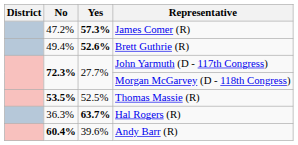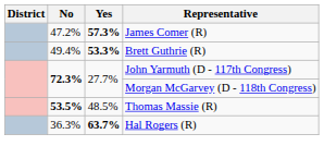 <table class=wikitable>
 <tr>
 <th>District</th>
 <th>No</th>
 <th>Yes</th>
 <th>Representative</th>
 </tr>
 <tr align=left>
 <th style="background: #B6C8D9;"></th>
 <td>47.2%</td>
 <td><strong>57.3%</strong></td>
 <td><a href='#'>James Comer</a> (R)</td>
 </tr>
 <tr align=left>
 <th style="background: #B6C8D9;"></th>
 <td>49.4%</td>
-<td><strong>52.6%</strong></td>
+<td><strong>53.3%</strong></td>
 <td><a href='#'>Brett Guthrie</a> (R)</td>
 </tr>
 <tr align=left>
 <th rowspan=2 style="background: rgb(248, 193, 190);"></th>
 <td rowspan=2><strong>72.3%</strong></td>
 <td rowspan=2>27.7%</td>
 <td><a href='#'>John Yarmuth</a> (D - <a href='#'>117th Congress</a>)</td>
 </tr>
 <tr align=left>
 <td><a href='#'>Morgan McGarvey</a> (D - <a href='#'>118th Congress</a>)</td>
 </tr>
 <tr align=left>
 <th style="background: rgb(248, 193, 190);"></th>
 <td><strong>53.5%</strong></td>
-<td>52.5%</td>
+<td>48.5%</td>
 <td><a href='#'>Thomas Massie</a> (R)</td>
 </tr>
 <tr align=left>
 <th style="background: #B6C8D9;"></th>
 <td>36.3%</td>
 <td><strong>63.7%</strong></td>
 <td><a href='#'>Hal Rogers</a> (R)</td>
 </tr>
-<tr align=left>
-<th style="background: rgb(248, 193, 190);"></th>
-<td><strong>60.4%</strong></td>
-<td>39.6%</td>
-<td><a href='#'>Andy Barr</a> (R)</td>
-</tr>
 </table>
